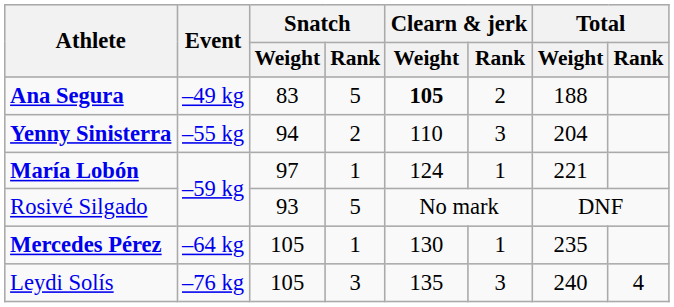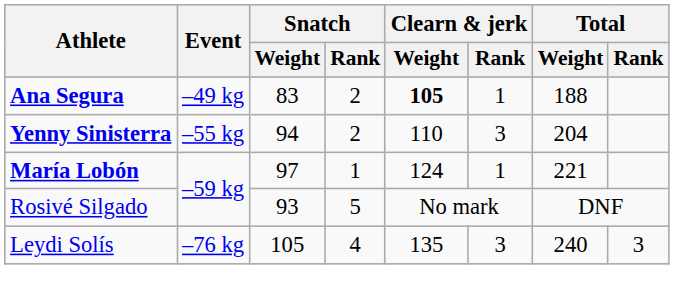 <table class=wikitable style=font-size:90%;text-align:center>
 <tr>
 <th rowspan=2>Athlete</th>
 <th rowspan=2>Event</th>
 <th colspan=2>Snatch</th>
 <th colspan=2>Clearn & jerk</th>
 <th colspan=2>Total</th>
 </tr>
 <tr style=font-size:95%>
 <th>Weight</th>
 <th>Rank</th>
 <th>Weight</th>
 <th>Rank</th>
 <th>Weight</th>
 <th>Rank</th>
 </tr>
 <tr align=center>
 <td align=left><strong><a href='#'>Ana Segura</a></strong></td>
 <td align=left><a href='#'>–49 kg</a></td>
 <td>83</td>
-<td>5</td>
+<td>2</td>
 <td><strong>105</strong></td>
-<td>2</td>
+<td>1</td>
 <td>188</td>
 <td></td>
 </tr>
 <tr align=center>
 <td align=left><strong><a href='#'>Yenny Sinisterra</a></strong></td>
 <td align=left><a href='#'>–55 kg</a></td>
 <td>94</td>
 <td>2</td>
 <td>110</td>
 <td>3</td>
 <td>204</td>
 <td></td>
 </tr>
 <tr align=center>
 <td align=left><strong><a href='#'>María Lobón</a></strong></td>
 <td align=left rowspan=2><a href='#'>–59 kg</a></td>
 <td>97</td>
 <td>1</td>
 <td>124</td>
 <td>1</td>
 <td>221</td>
 <td></td>
 </tr>
 <tr align=center>
 <td align=left><a href='#'>Rosivé Silgado</a></td>
 <td>93</td>
 <td>5</td>
 <td colspan=2>No mark</td>
 <td colspan=2>DNF</td>
 </tr>
 <tr align=center>
-<td align=left><strong><a href='#'>Mercedes Pérez</a></strong></td>
-<td align=left><a href='#'>–64 kg</a></td>
-<td>105</td>
-<td>1</td>
-<td>130</td>
-<td>1</td>
-<td>235</td>
-<td></td>
-</tr>
-<tr align=center>
 <td align=left><a href='#'>Leydi Solís</a></td>
 <td align=left><a href='#'>–76 kg</a></td>
 <td>105</td>
-<td>3</td>
+<td>4</td>
 <td>135</td>
 <td>3</td>
 <td>240</td>
-<td>4</td>
+<td>3</td>
 </tr>
 </table>
